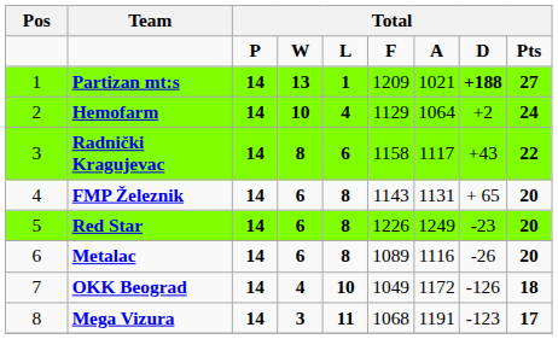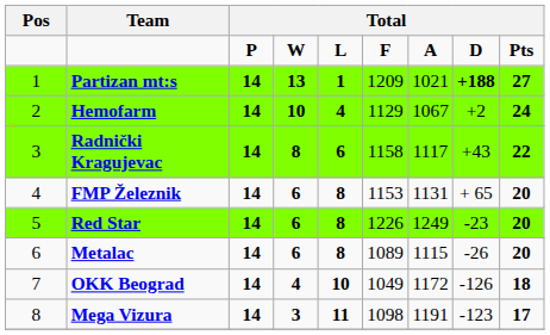 <table class="wikitable sortable" style="text-align: center; font-size:95%">
 <tr>
 <th width="44">Pos</th>
 <th width="128">Team</th>
 <th colspan=7>Total</th>
 </tr>
 <tr>
 <td></td>
 <td></td>
 <td width="30"><strong>P</strong></td>
 <td width="30"><strong>W</strong></td>
 <td width="30"><strong>L</strong></td>
 <td width="30"><strong>F</strong></td>
 <td width="30"><strong>A</strong></td>
 <td width="30"><strong>D</strong></td>
 <td width="30"><strong>Pts</strong></td>
 </tr>
 <tr bgcolor="#7fff00">
 <td>1</td>
 <td align="left"><strong><a href='#'>Partizan mt:s</a></strong></td>
 <td><strong>14</strong></td>
 <td><strong>13</strong></td>
 <td><strong>1</strong></td>
 <td>1209</td>
 <td>1021</td>
 <td><strong>+188</strong></td>
 <td><strong>27</strong></td>
 </tr>
 <tr bgcolor="#7fff00">
 <td>2</td>
 <td align="left"><strong><a href='#'>Hemofarm</a></strong></td>
 <td><strong>14</strong></td>
 <td><strong>10</strong></td>
 <td><strong>4</strong></td>
 <td>1129</td>
-<td>1064</td>
+<td>1067</td>
 <td>+2</td>
 <td><strong>24</strong></td>
 </tr>
 <tr bgcolor="#7fff00">
 <td>3</td>
 <td align="left"><strong><a href='#'>Radnički Kragujevac</a></strong></td>
 <td><strong>14</strong></td>
 <td><strong>8</strong></td>
 <td><strong>6</strong></td>
 <td>1158</td>
 <td>1117</td>
 <td>+43</td>
 <td><strong>22</strong></td>
 </tr>
 <tr>
 <td>4</td>
 <td align="left"><strong><a href='#'>FMP Železnik</a></strong></td>
 <td><strong>14</strong></td>
 <td><strong>6</strong></td>
 <td><strong>8</strong></td>
-<td>1143</td>
+<td>1153</td>
 <td>1131</td>
 <td>+ 65</td>
 <td><strong>20</strong></td>
 </tr>
 <tr bgcolor="#7fff00">
 <td>5</td>
 <td align="left"><strong><a href='#'>Red Star</a></strong></td>
 <td><strong>14</strong></td>
 <td><strong>6</strong></td>
 <td><strong>8</strong></td>
 <td>1226</td>
 <td>1249</td>
 <td>-23</td>
 <td><strong>20</strong></td>
 </tr>
 <tr>
 <td>6</td>
 <td align="left"><strong><a href='#'>Metalac</a></strong></td>
 <td><strong>14</strong></td>
 <td><strong>6</strong></td>
 <td><strong>8</strong></td>
 <td>1089</td>
-<td>1116</td>
+<td>1115</td>
 <td>-26</td>
 <td><strong>20</strong></td>
 </tr>
 <tr>
 <td>7</td>
 <td align="left"><strong><a href='#'>OKK Beograd</a></strong></td>
 <td><strong>14</strong></td>
 <td><strong>4</strong></td>
 <td><strong>10</strong></td>
 <td>1049</td>
 <td>1172</td>
 <td>-126</td>
 <td><strong>18</strong></td>
 </tr>
 <tr>
 <td>8</td>
 <td align="left"><strong><a href='#'>Mega Vizura</a></strong></td>
 <td><strong>14</strong></td>
 <td><strong>3</strong></td>
 <td><strong>11</strong></td>
-<td>1068</td>
+<td>1098</td>
 <td>1191</td>
 <td>-123</td>
 <td><strong>17</strong></td>
 </tr>
 <tr>
 </tr>
 </table>
